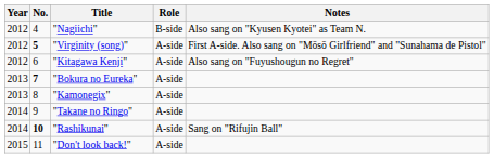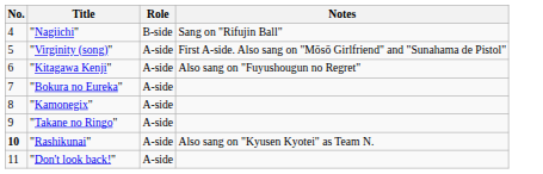 <table class="wikitable">
 <tr>
-<th>Year</th>
 <th data-sort-type="number">No. </th>
 <th style="width:150px;">Title </th>
 <th>Role </th>
 <th class="unsortable">Notes </th>
 </tr>
 <tr>
-<td>2012</td>
 <td>4</td>
 <td>"<a href='#'>Nagiichi</a>"</td>
 <td>B-side</td>
-<td>Also sang on "Kyusen Kyotei" as Team N.</td>
+<td>Sang on "Rifujin Ball"</td>
 </tr>
 <tr>
-<td>2012</td>
-<td><strong>5</strong></td>
+<td>5</td>
 <td>"<a href='#'>Virginity (song)</a>"</td>
 <td>A-side</td>
 <td>First A-side. Also sang on "Mōsō Girlfriend" and "Sunahama de Pistol"</td>
 </tr>
 <tr>
-<td>2012</td>
 <td>6</td>
 <td>"<a href='#'>Kitagawa Kenji</a>"</td>
 <td>A-side</td>
 <td>Also sang on "Fuyushougun no Regret"</td>
 </tr>
 <tr>
-<td>2013</td>
-<td><strong>7</strong></td>
+<td>7</td>
 <td>"<a href='#'>Bokura no Eureka</a>"</td>
 <td>A-side</td>
 <td></td>
 </tr>
 <tr>
-<td>2013</td>
 <td>8</td>
 <td>"<a href='#'>Kamonegix</a>"</td>
 <td>A-side</td>
 <td></td>
 </tr>
 <tr>
-<td>2014</td>
 <td>9</td>
 <td>"<a href='#'>Takane no Ringo</a>"</td>
 <td>A-side</td>
 <td></td>
 </tr>
 <tr>
-<td>2014</td>
 <td><strong>10</strong></td>
 <td>"<a href='#'>Rashikunai</a>"</td>
 <td>A-side</td>
-<td>Sang on "Rifujin Ball"</td>
+<td>Also sang on "Kyusen Kyotei" as Team N.</td>
 </tr>
 <tr>
-<td>2015</td>
 <td>11</td>
 <td>"<a href='#'>Don't look back!</a>"</td>
 <td>A-side</td>
 <td></td>
 </tr>
 </table>
